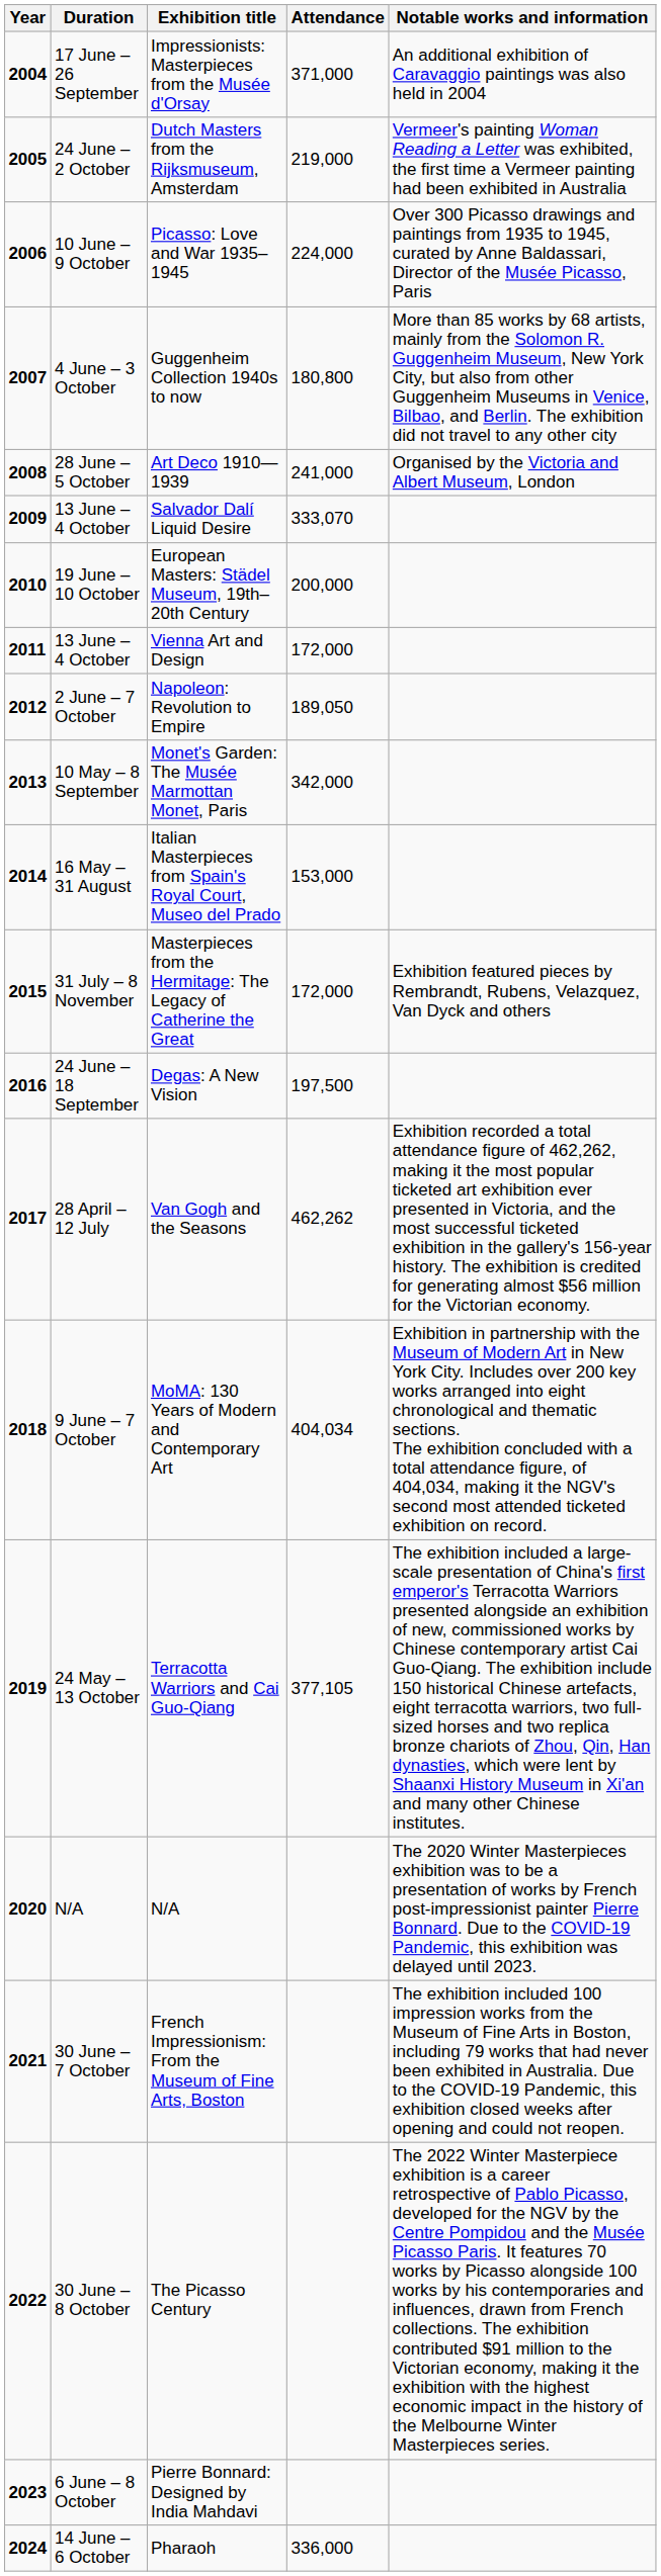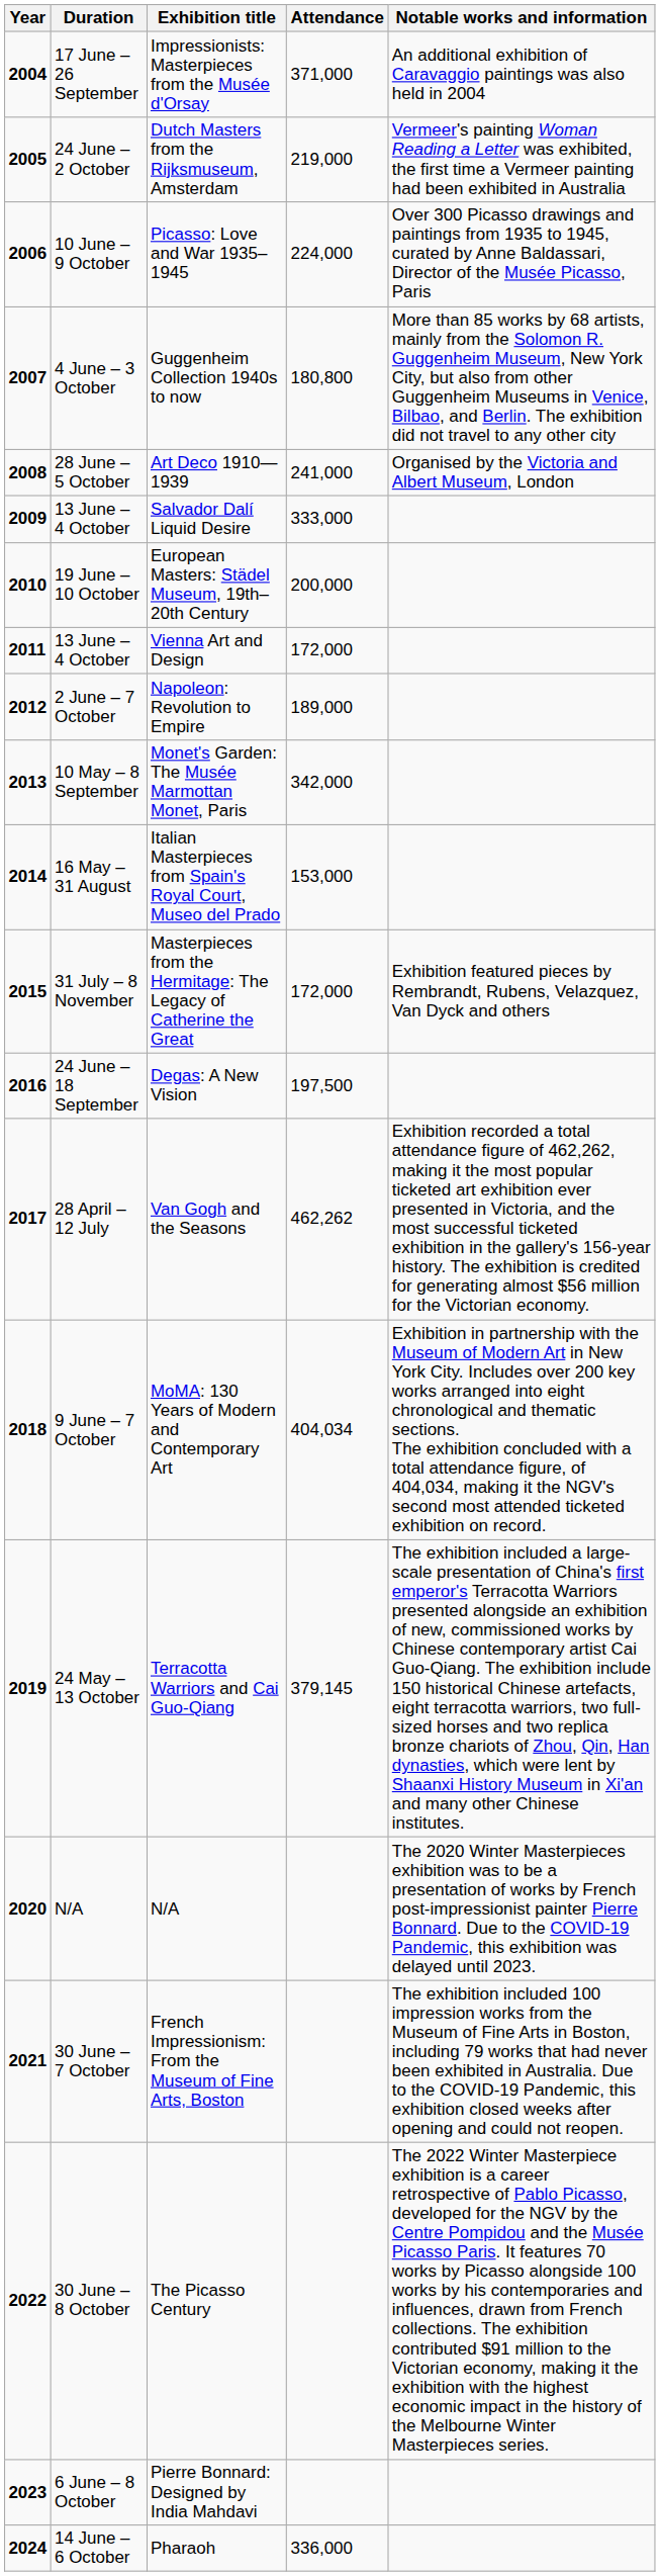 <table class="wikitable sortable">
 <tr>
 <th>Year</th>
 <th>Duration</th>
 <th>Exhibition title</th>
 <th>Attendance</th>
 <th>Notable works and information</th>
 </tr>
 <tr>
 <td><strong>2004</strong></td>
 <td>17 June – 26 September</td>
 <td>Impressionists: Masterpieces from the <a href='#'>Musée d'Orsay</a></td>
 <td>371,000</td>
 <td>An additional exhibition of <a href='#'>Caravaggio</a> paintings was also held in 2004</td>
 </tr>
 <tr>
 <td><strong>2005</strong></td>
 <td>24 June – 2 October</td>
 <td><a href='#'>Dutch Masters</a> from the <a href='#'>Rijksmuseum</a>, Amsterdam</td>
 <td>219,000</td>
 <td><a href='#'>Vermeer</a>'s painting <em><a href='#'>Woman Reading a Letter</a></em> was exhibited, the first time a Vermeer painting had been exhibited in Australia</td>
 </tr>
 <tr>
 <td><strong>2006</strong></td>
 <td>10 June – 9 October</td>
 <td><a href='#'>Picasso</a>: Love and War 1935–1945</td>
 <td>224,000</td>
 <td>Over 300 Picasso drawings and paintings from 1935 to 1945, curated by Anne Baldassari, Director of the <a href='#'>Musée Picasso</a>, Paris</td>
 </tr>
 <tr>
 <td><strong>2007</strong></td>
 <td>4 June – 3 October</td>
 <td>Guggenheim Collection 1940s to now</td>
 <td>180,800</td>
 <td>More than 85 works by 68 artists, mainly from the <a href='#'>Solomon R. Guggenheim Museum</a>, New York City, but also from other Guggenheim Museums in <a href='#'>Venice</a>, <a href='#'>Bilbao</a>, and <a href='#'>Berlin</a>. The exhibition did not travel to any other city</td>
 </tr>
 <tr>
 <td><strong>2008</strong></td>
 <td>28 June – 5 October</td>
 <td><a href='#'>Art Deco</a> 1910—1939</td>
 <td>241,000</td>
 <td>Organised by the <a href='#'>Victoria and Albert Museum</a>, London</td>
 </tr>
 <tr>
 <td><strong>2009</strong></td>
 <td>13 June – 4 October</td>
 <td><a href='#'>Salvador Dalí</a> Liquid Desire</td>
-<td>333,070</td>
+<td>333,000</td>
 <td></td>
 </tr>
 <tr>
 <td><strong>2010</strong></td>
 <td>19 June – 10 October</td>
 <td>European Masters: <a href='#'>Städel Museum</a>, 19th–20th Century</td>
 <td>200,000</td>
 <td></td>
 </tr>
 <tr>
 <td><strong>2011</strong></td>
 <td>13 June – 4 October</td>
 <td><a href='#'>Vienna</a> Art and Design</td>
 <td>172,000</td>
 <td></td>
 </tr>
 <tr>
 <td><strong>2012</strong></td>
 <td>2 June – 7 October</td>
 <td><a href='#'>Napoleon</a>: Revolution to Empire</td>
-<td>189,050</td>
+<td>189,000</td>
 <td></td>
 </tr>
 <tr>
 <td><strong>2013</strong></td>
 <td>10 May – 8 September</td>
 <td><a href='#'>Monet's</a> Garden: The <a href='#'>Musée Marmottan Monet</a>, Paris</td>
 <td>342,000</td>
 <td></td>
 </tr>
 <tr>
 <td><strong>2014</strong></td>
 <td>16 May – 31 August</td>
 <td>Italian Masterpieces from <a href='#'>Spain's</a> <a href='#'>Royal Court</a>, <a href='#'>Museo del Prado</a></td>
 <td>153,000</td>
 <td></td>
 </tr>
 <tr>
 <td><strong>2015</strong></td>
 <td>31 July – 8 November</td>
 <td>Masterpieces from the <a href='#'>Hermitage</a>: The Legacy of <a href='#'>Catherine the Great</a></td>
 <td>172,000</td>
 <td>Exhibition featured pieces by Rembrandt, Rubens, Velazquez, Van Dyck and others</td>
 </tr>
 <tr>
 <td><strong>2016</strong></td>
 <td>24 June – 18 September</td>
 <td><a href='#'>Degas</a>: A New Vision</td>
 <td>197,500</td>
 <td></td>
 </tr>
 <tr>
 <td><strong>2017</strong></td>
 <td>28 April – 12 July</td>
 <td><a href='#'>Van Gogh</a> and the Seasons</td>
 <td>462,262</td>
 <td>Exhibition recorded a total attendance figure of 462,262, making it the most popular ticketed art exhibition ever presented in Victoria, and the most successful ticketed exhibition in the gallery's 156-year history. The exhibition is credited for generating almost $56 million for the Victorian economy.</td>
 </tr>
 <tr>
 <td><strong>2018</strong></td>
 <td>9 June – 7 October</td>
 <td><a href='#'>MoMA</a>: 130 Years of Modern and Contemporary Art</td>
 <td>404,034</td>
 <td>Exhibition in partnership with the <a href='#'>Museum of Modern Art</a> in New York City. Includes over 200 key works arranged into eight chronological and thematic sections.<br>The exhibition concluded with a total attendance figure, of 404,034, making it the NGV's second most attended ticketed exhibition on record.</td>
 </tr>
 <tr>
 <td><strong>2019</strong></td>
 <td>24 May – 13 October</td>
 <td><a href='#'>Terracotta Warriors</a> and <a href='#'>Cai Guo-Qiang</a></td>
-<td>377,105</td>
+<td>379,145</td>
 <td>The exhibition included a large-scale presentation of China's <a href='#'>first emperor's</a> Terracotta Warriors presented alongside an exhibition of new, commissioned works by Chinese contemporary artist Cai Guo-Qiang. The exhibition include 150 historical Chinese artefacts, eight terracotta warriors, two full-sized horses and two replica bronze chariots of <a href='#'>Zhou</a>, <a href='#'>Qin</a>, <a href='#'>Han dynasties</a>, which were lent by <a href='#'>Shaanxi History Museum</a> in <a href='#'>Xi'an</a> and many other Chinese institutes.</td>
 </tr>
 <tr>
 <td><strong>2020</strong></td>
 <td>N/A</td>
 <td>N/A</td>
 <td></td>
 <td>The 2020 Winter Masterpieces exhibition was to be a presentation of works by French post-impressionist painter <a href='#'>Pierre Bonnard</a>. Due to the <a href='#'>COVID-19 Pandemic</a>, this exhibition was delayed until 2023.</td>
 </tr>
 <tr>
 <td><strong>2021</strong></td>
 <td>30 June – 7 October</td>
 <td>French Impressionism: From the <a href='#'>Museum of Fine Arts, Boston</a></td>
 <td></td>
 <td>The exhibition included 100 impression works from the Museum of Fine Arts in Boston, including 79 works that had never been exhibited in Australia. Due to the COVID-19 Pandemic, this exhibition closed weeks after opening and could not reopen.</td>
 </tr>
 <tr>
 <td><strong>2022</strong></td>
 <td>30 June – 8 October</td>
 <td>The Picasso Century</td>
 <td></td>
 <td>The 2022 Winter Masterpiece exhibition is a career retrospective of <a href='#'>Pablo Picasso</a>, developed for the NGV by the <a href='#'>Centre Pompidou</a> and the <a href='#'>Musée Picasso Paris</a>. It features 70 works by Picasso alongside 100 works by his contemporaries and influences, drawn from French collections. The exhibition contributed $91 million to the Victorian economy, making it the exhibition with the highest economic impact in the history of the Melbourne Winter Masterpieces series.</td>
 </tr>
 <tr>
 <td><strong>2023</strong></td>
 <td>6 June – 8 October</td>
 <td>Pierre Bonnard: Designed by India Mahdavi</td>
 <td></td>
 <td></td>
 </tr>
 <tr>
 <td><strong>2024</strong></td>
 <td>14 June – 6 October</td>
 <td>Pharaoh</td>
 <td>336,000</td>
 <td></td>
 </tr>
 </table>
